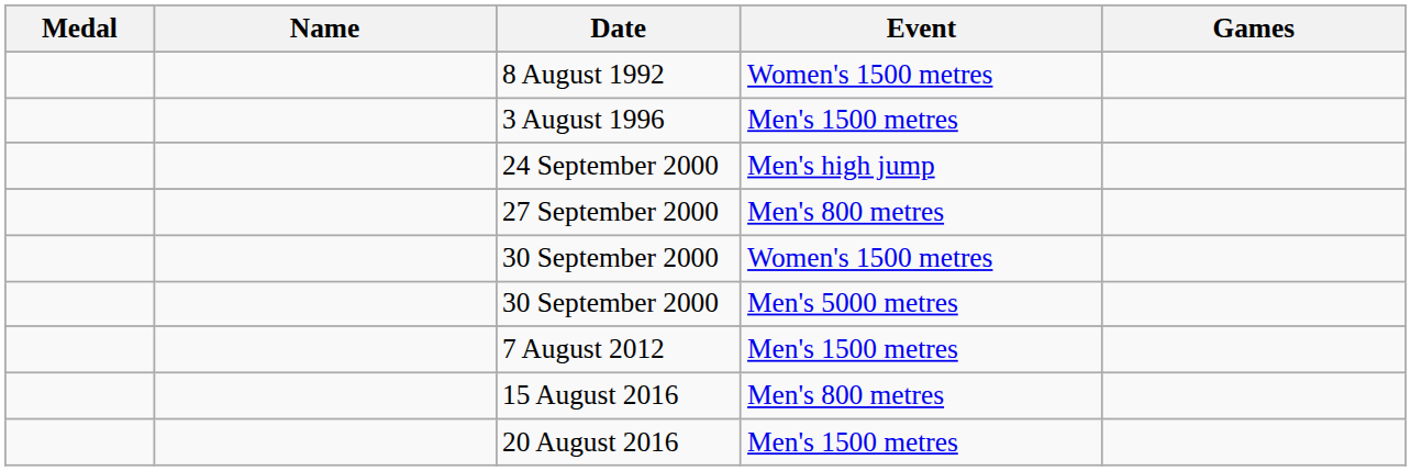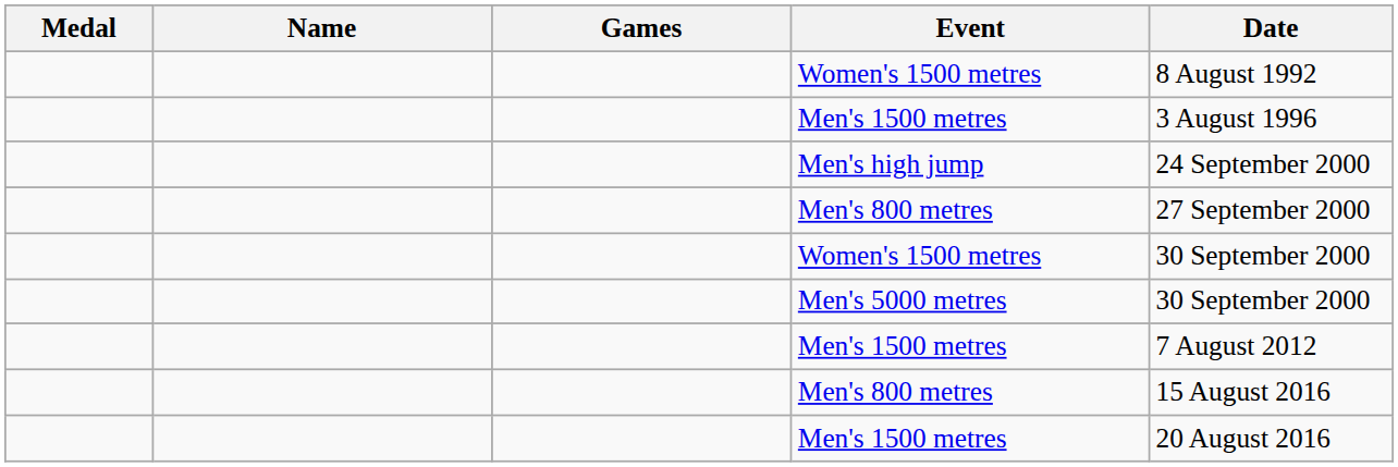 <table class="wikitable sortable" style="font-size:90%">
 <tr>
 <th width="70">Medal</th>
 <th width="170">Name</th>
+<th width="150">Games</th>
+<th width="180">Event</th>
 <th width="120">Date</th>
-<th width="180">Event</th>
-<th width="150">Games</th>
 </tr>
 <tr>
 <td></td>
 <td></td>
+<td></td>
+<td><a href='#'>Women's 1500 metres</a></td>
 <td>8 August 1992</td>
-<td><a href='#'>Women's 1500 metres</a></td>
-<td></td>
 </tr>
 <tr>
 <td></td>
 <td></td>
+<td></td>
+<td><a href='#'>Men's 1500 metres</a></td>
 <td>3 August 1996</td>
-<td><a href='#'>Men's 1500 metres</a></td>
-<td></td>
 </tr>
 <tr>
 <td></td>
 <td></td>
+<td></td>
+<td><a href='#'>Men's high jump</a></td>
 <td>24 September 2000</td>
-<td><a href='#'>Men's high jump</a></td>
-<td></td>
 </tr>
 <tr>
 <td></td>
 <td></td>
+<td></td>
+<td><a href='#'>Men's 800 metres</a></td>
 <td>27 September 2000</td>
-<td><a href='#'>Men's 800 metres</a></td>
-<td></td>
 </tr>
 <tr>
 <td></td>
 <td></td>
+<td></td>
+<td><a href='#'>Women's 1500 metres</a></td>
 <td>30 September 2000</td>
-<td><a href='#'>Women's 1500 metres</a></td>
-<td></td>
 </tr>
 <tr>
 <td></td>
 <td></td>
+<td></td>
+<td><a href='#'>Men's 5000 metres</a></td>
 <td>30 September 2000</td>
-<td><a href='#'>Men's 5000 metres</a></td>
-<td></td>
 </tr>
 <tr>
 <td></td>
 <td></td>
+<td></td>
+<td><a href='#'>Men's 1500 metres</a></td>
 <td>7 August 2012</td>
-<td><a href='#'>Men's 1500 metres</a></td>
-<td></td>
 </tr>
 <tr>
 <td></td>
 <td></td>
+<td></td>
+<td><a href='#'>Men's 800 metres</a></td>
 <td>15 August 2016</td>
-<td><a href='#'>Men's 800 metres</a></td>
-<td></td>
 </tr>
 <tr>
 <td></td>
 <td></td>
+<td></td>
+<td><a href='#'>Men's 1500 metres</a></td>
 <td>20 August 2016</td>
-<td><a href='#'>Men's 1500 metres</a></td>
-<td></td>
 </tr>
 </table>
